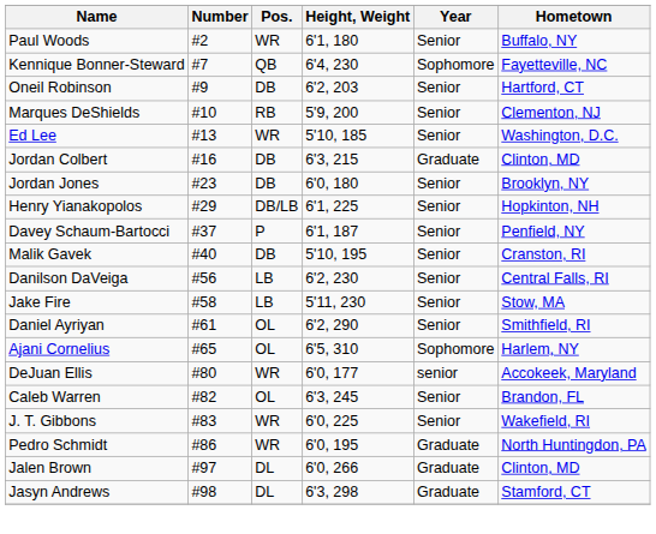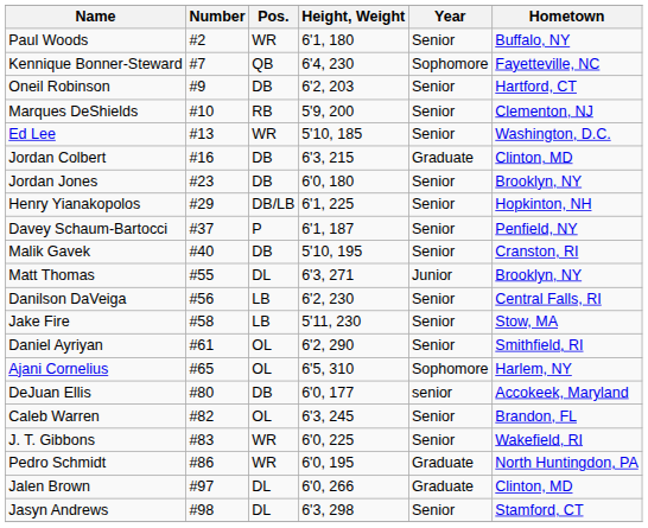 <table class="wikitable sortable collapsible">
 <tr>
 </tr>
 <tr>
 <th>Name</th>
 <th>Number</th>
 <th>Pos.</th>
 <th>Height, Weight</th>
 <th>Year</th>
 <th>Hometown</th>
 </tr>
 <tr>
 <td>Paul Woods</td>
 <td>#2</td>
 <td>WR</td>
 <td>6'1, 180</td>
 <td> Senior</td>
 <td><a href='#'>Buffalo, NY</a></td>
 </tr>
 <tr>
 <td>Kennique Bonner-Steward</td>
 <td>#7</td>
 <td>QB</td>
 <td>6'4, 230</td>
 <td> Sophomore</td>
 <td><a href='#'>Fayetteville, NC</a></td>
 </tr>
 <tr>
 <td>Oneil Robinson</td>
 <td>#9</td>
 <td>DB</td>
 <td>6'2, 203</td>
 <td>Senior</td>
 <td><a href='#'>Hartford, CT</a></td>
 </tr>
 <tr>
 <td>Marques DeShields</td>
 <td>#10</td>
 <td>RB</td>
 <td>5'9, 200</td>
 <td> Senior</td>
 <td><a href='#'>Clementon, NJ</a></td>
 </tr>
 <tr>
 <td><a href='#'>Ed Lee</a></td>
 <td>#13</td>
 <td>WR</td>
 <td>5'10, 185</td>
 <td> Senior</td>
 <td><a href='#'>Washington, D.C.</a></td>
 </tr>
 <tr>
 <td>Jordan Colbert</td>
 <td>#16</td>
 <td>DB</td>
 <td>6'3, 215</td>
 <td> Graduate</td>
 <td><a href='#'>Clinton, MD</a></td>
 </tr>
 <tr>
 <td>Jordan Jones</td>
 <td>#23</td>
 <td>DB</td>
 <td>6'0, 180</td>
 <td> Senior</td>
 <td><a href='#'>Brooklyn, NY</a></td>
 </tr>
 <tr>
 <td>Henry Yianakopolos</td>
 <td>#29</td>
 <td>DB/LB</td>
 <td>6'1, 225</td>
 <td> Senior</td>
 <td><a href='#'>Hopkinton, NH</a></td>
 </tr>
 <tr>
 <td>Davey Schaum-Bartocci</td>
 <td>#37</td>
 <td>P</td>
 <td>6'1, 187</td>
 <td> Senior</td>
 <td><a href='#'>Penfield, NY</a></td>
 </tr>
 <tr>
 <td>Malik Gavek</td>
 <td>#40</td>
 <td>DB</td>
 <td>5'10, 195</td>
 <td> Senior</td>
 <td><a href='#'>Cranston, RI</a></td>
 </tr>
 <tr>
+<td>Matt Thomas</td>
+<td>#55</td>
+<td>DL</td>
+<td>6'3, 271</td>
+<td>Junior</td>
+<td><a href='#'>Brooklyn, NY</a></td>
+</tr>
+<tr>
 <td>Danilson DaVeiga</td>
 <td>#56</td>
 <td>LB</td>
 <td>6'2, 230</td>
 <td>Senior</td>
 <td><a href='#'>Central Falls, RI</a></td>
 </tr>
 <tr>
 <td>Jake Fire</td>
 <td>#58</td>
 <td>LB</td>
 <td>5'11, 230</td>
 <td> Senior</td>
 <td><a href='#'>Stow, MA</a></td>
 </tr>
 <tr>
 <td>Daniel Ayriyan</td>
 <td>#61</td>
 <td>OL</td>
 <td>6'2, 290</td>
 <td>Senior</td>
 <td><a href='#'>Smithfield, RI</a></td>
 </tr>
 <tr>
 <td><a href='#'>Ajani Cornelius</a></td>
 <td>#65</td>
 <td>OL</td>
 <td>6'5, 310</td>
 <td>Sophomore</td>
 <td><a href='#'>Harlem, NY</a></td>
 </tr>
 <tr>
 <td>DeJuan Ellis</td>
 <td>#80</td>
-<td>WR</td>
+<td>DB</td>
 <td>6'0, 177</td>
 <td> senior</td>
 <td><a href='#'>Accokeek, Maryland</a></td>
 </tr>
 <tr>
 <td>Caleb Warren</td>
 <td>#82</td>
 <td>OL</td>
 <td>6'3, 245</td>
 <td>Senior</td>
 <td><a href='#'>Brandon, FL</a></td>
 </tr>
 <tr>
 <td>J. T. Gibbons</td>
 <td>#83</td>
 <td>WR</td>
 <td>6'0, 225</td>
 <td>Senior</td>
 <td><a href='#'>Wakefield, RI</a></td>
 </tr>
 <tr>
 <td>Pedro Schmidt</td>
 <td>#86</td>
 <td>WR</td>
 <td>6'0, 195</td>
 <td> Graduate</td>
 <td><a href='#'>North Huntingdon, PA</a></td>
 </tr>
 <tr>
 <td>Jalen Brown</td>
 <td>#97</td>
 <td>DL</td>
 <td>6'0, 266</td>
 <td> Graduate</td>
 <td><a href='#'>Clinton, MD</a></td>
 </tr>
 <tr>
 <td>Jasyn Andrews</td>
 <td>#98</td>
 <td>DL</td>
 <td>6'3, 298</td>
-<td> Graduate</td>
+<td>Senior</td>
 <td><a href='#'>Stamford, CT</a></td>
 </tr>
 <tr>
 </tr>
 </table>
